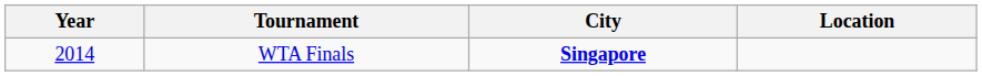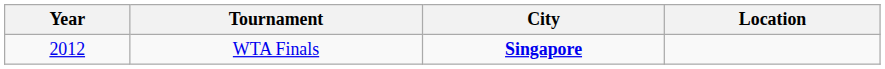 <table class="wikitable" style="width: 80%; text-align:center; font-size:90%">
 <tr>
 <th>Year</th>
 <th>Tournament</th>
 <th>City</th>
 <th>Location</th>
 </tr>
 <tr>
-<td><a href='#'>2014</a></td>
+<td><a href='#'>2012</a></td>
 <td><a href='#'>WTA Finals</a></td>
 <td><strong><a href='#'>Singapore</a></strong></td>
 <td></td>
 </tr>
 </table>
